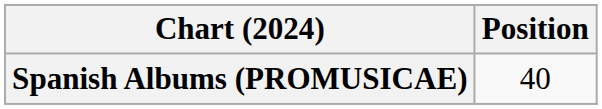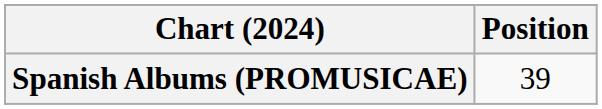 <table class="wikitable sortable plainrowheaders" style="text-align:center">
 <tr>
 <th scope="col">Chart (2024)</th>
 <th scope="col">Position</th>
 </tr>
 <tr>
 <th scope="row">Spanish Albums (PROMUSICAE)</th>
-<td>40</td>
+<td>39</td>
 </tr>
 </table>
